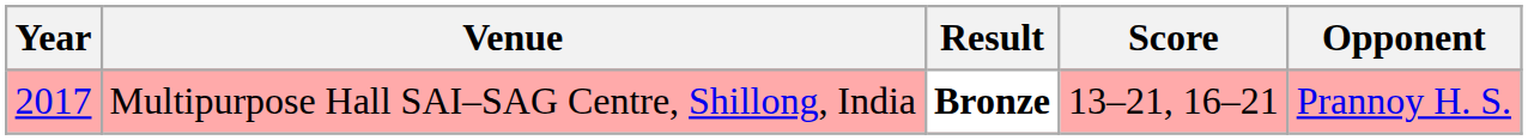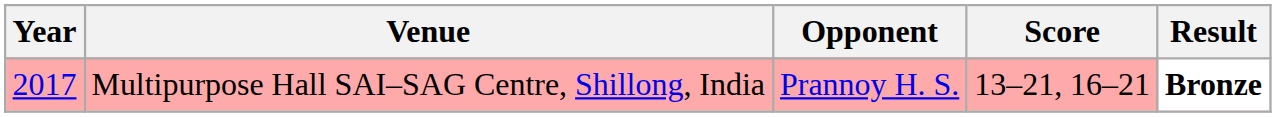 <table class="sortable wikitable" style="font-size: 90%;">
 <tr>
 <th>Year</th>
 <th>Venue</th>
+<th>Opponent</th>
+<th>Score</th>
 <th>Result</th>
-<th>Score</th>
-<th>Opponent</th>
 </tr>
 <tr style="background:#FFAAAA">
 <td align="center"><a href='#'>2017</a></td>
 <td align="left">Multipurpose Hall SAI–SAG Centre, <a href='#'>Shillong</a>, India</td>
+<td align="left"> <a href='#'>Prannoy H. S.</a></td>
+<td align="left">13–21, 16–21</td>
 <td style="text-align:left; background:white"> <strong>Bronze</strong></td>
-<td align="left">13–21, 16–21</td>
-<td align="left"> <a href='#'>Prannoy H. S.</a></td>
 </tr>
 </table>
